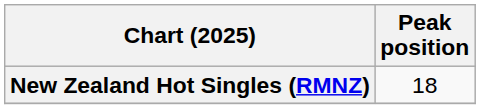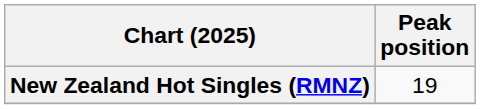 <table class="wikitable sortable plainrowheaders" style="text-align:center">
 <tr>
 <th scope="col">Chart (2025)</th>
 <th scope="col">Peak<br>position</th>
 </tr>
 <tr>
 <th scope="row">New Zealand Hot Singles (<a href='#'>RMNZ</a>)</th>
-<td>18</td>
+<td>19</td>
 </tr>
 <tr>
 </tr>
 </table>
